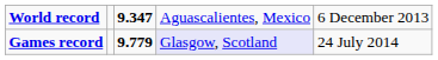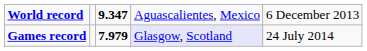 <table class="wikitable">
 <tr>
 <td><a href='#'><strong>World record</strong></a></td>
 <td></td>
 <td><strong>9.347</strong></td>
 <td><a href='#'>Aguascalientes</a>, <a href='#'>Mexico</a></td>
 <td>6 December 2013</td>
 </tr>
 <tr>
 <td><a href='#'><strong>Games record</strong></a></td>
 <td></td>
-<td><strong>9.779</strong></td>
+<td><strong>7.979</strong></td>
 <td style="background: lavender;"><a href='#'>Glasgow</a>, <a href='#'>Scotland</a></td>
 <td>24 July 2014</td>
 </tr>
 </table>
